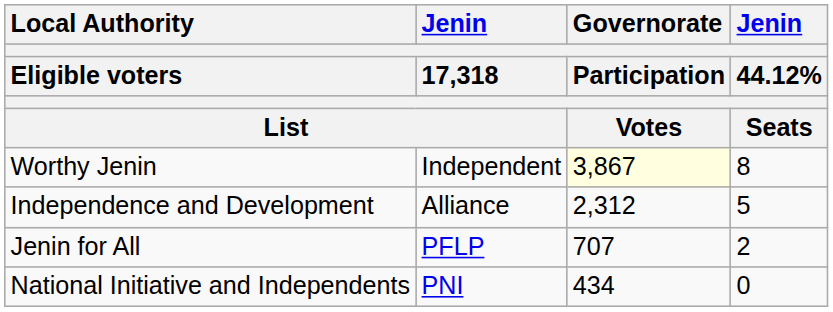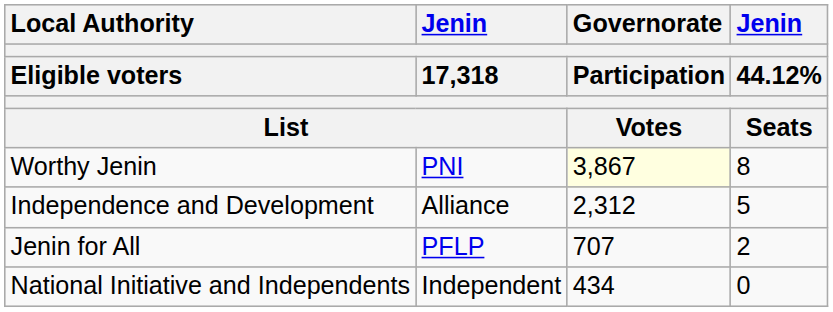 <table class="wikitable">
 <tr>
 <th style="text-align:left;">Local Authority</th>
 <th style="text-align:left;"><a href='#'>Jenin</a></th>
 <th style="text-align:left;">Governorate</th>
 <th style="text-align:left;"><a href='#'>Jenin</a></th>
 </tr>
 <tr>
 <th colspan=4></th>
 </tr>
 <tr>
 <th style="text-align:left;">Eligible voters</th>
 <th style="text-align:left;">17,318</th>
 <th style="text-align:left;">Participation</th>
 <th style="text-align:left;">44.12%</th>
 </tr>
 <tr>
 <th colspan=4></th>
 </tr>
 <tr>
 <th colspan=2>List</th>
 <th>Votes</th>
 <th>Seats</th>
 </tr>
 <tr>
 <td>Worthy Jenin</td>
-<td>Independent</td>
+<td><a href='#'>PNI</a></td>
 <td style="background: lightyellow;">3,867</td>
 <td>8</td>
 </tr>
 <tr>
 <td>Independence and Development</td>
 <td>Alliance</td>
 <td>2,312</td>
 <td>5</td>
 </tr>
 <tr>
 <td>Jenin for All</td>
 <td><a href='#'>PFLP</a></td>
 <td>707</td>
 <td>2</td>
 </tr>
 <tr>
 <td>National Initiative and Independents</td>
-<td><a href='#'>PNI</a></td>
+<td>Independent</td>
 <td>434</td>
 <td>0</td>
 </tr>
 </table>
